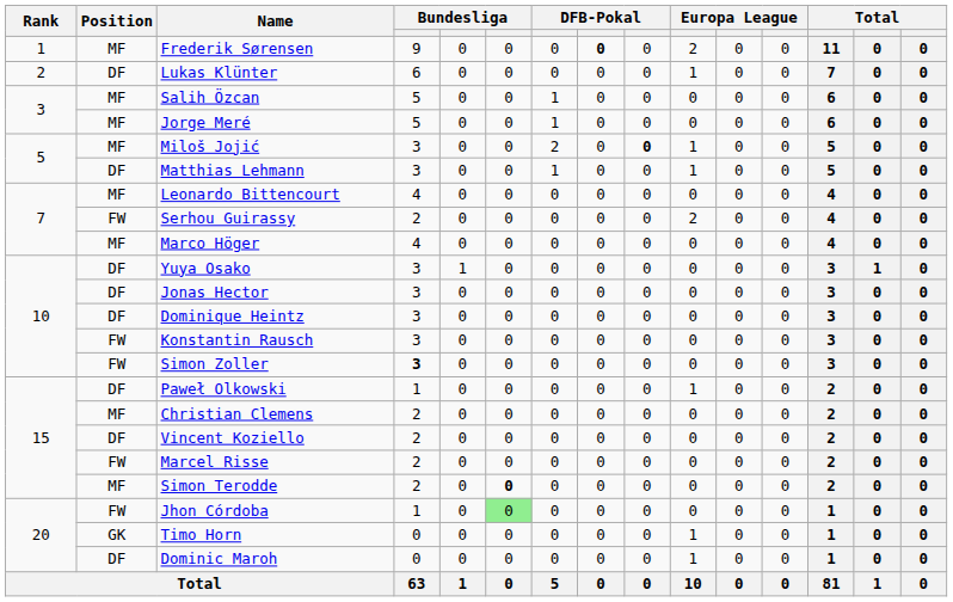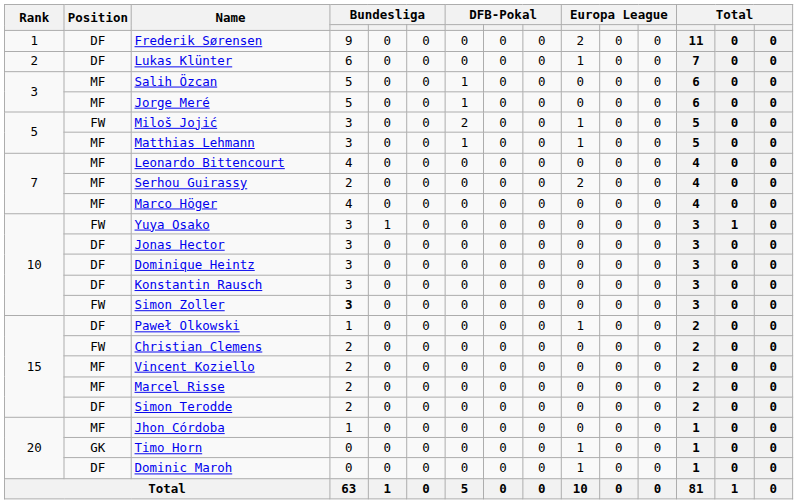 <table class="wikitable" style="text-align:center;">
 <tr>
 <th rowspan="2" style="width:56px;">Rank</th>
 <th rowspan="2" style="width:64px;">Position</th>
 <th rowspan="2" style="width:200px;">Name</th>
 <th colspan="3" style="width:84px;">Bundesliga</th>
 <th colspan="3" style="width:84px;">DFB-Pokal</th>
 <th colspan="3" style="width:84px;">Europa League</th>
 <th colspan="3" style="width:84px;">Total</th>
 </tr>
 <tr>
 <th style="width:34px;"></th>
 <th style="width:34px;"></th>
 <th style="width:34px;"></th>
 <th style="width:34px;"></th>
 <th style="width:34px;"></th>
 <th style="width:34px;"></th>
 <th style="width:34px;"></th>
 <th style="width:34px;"></th>
 <th style="width:34px;"></th>
 <th style="width:34px;"></th>
 <th style="width:34px;"></th>
 <th style="width:34px;"></th>
 </tr>
 <tr>
 <td>1</td>
-<td>MF</td>
+<td>DF</td>
 <td align="left"> <a href='#'>Frederik Sørensen</a></td>
 <td>9</td>
 <td>0</td>
 <td>0</td>
 <td>0</td>
-<td><strong>0</strong></td>
+<td>0</td>
 <td>0</td>
 <td>2</td>
 <td>0</td>
 <td>0</td>
 <th>11</th>
 <th>0</th>
 <th>0</th>
 </tr>
 <tr>
 <td>2</td>
 <td>DF</td>
 <td align="left"> <a href='#'>Lukas Klünter</a></td>
 <td>6</td>
 <td>0</td>
 <td>0</td>
 <td>0</td>
 <td>0</td>
 <td>0</td>
 <td>1</td>
 <td>0</td>
 <td>0</td>
 <th>7</th>
 <th>0</th>
 <th>0</th>
 </tr>
 <tr>
 <td rowspan="2">3</td>
 <td>MF</td>
 <td align="left"> <a href='#'>Salih Özcan</a></td>
 <td>5</td>
 <td>0</td>
 <td>0</td>
 <td>1</td>
 <td>0</td>
 <td>0</td>
 <td>0</td>
 <td>0</td>
 <td>0</td>
 <th>6</th>
 <th>0</th>
 <th>0</th>
 </tr>
 <tr>
 <td>MF</td>
 <td align="left"> <a href='#'>Jorge Meré</a></td>
 <td>5</td>
 <td>0</td>
 <td>0</td>
 <td>1</td>
 <td>0</td>
 <td>0</td>
 <td>0</td>
 <td>0</td>
 <td>0</td>
 <th>6</th>
 <th>0</th>
 <th>0</th>
 </tr>
 <tr>
 <td rowspan="2">5</td>
-<td>MF</td>
+<td>FW</td>
 <td align="left"> <a href='#'>Miloš Jojić</a></td>
 <td>3</td>
 <td>0</td>
 <td>0</td>
 <td>2</td>
 <td>0</td>
-<td><strong>0</strong></td>
+<td>0</td>
 <td>1</td>
 <td>0</td>
 <td>0</td>
 <th>5</th>
 <th>0</th>
 <th>0</th>
 </tr>
 <tr>
-<td>DF</td>
+<td>MF</td>
 <td align="left"> <a href='#'>Matthias Lehmann</a></td>
 <td>3</td>
 <td>0</td>
 <td>0</td>
 <td>1</td>
 <td>0</td>
 <td>0</td>
 <td>1</td>
 <td>0</td>
 <td>0</td>
 <th>5</th>
 <th>0</th>
 <th>0</th>
 </tr>
 <tr>
 <td rowspan="3">7</td>
 <td>MF</td>
 <td align="left"> <a href='#'>Leonardo Bittencourt</a></td>
 <td>4</td>
 <td>0</td>
 <td>0</td>
 <td>0</td>
 <td>0</td>
 <td>0</td>
 <td>0</td>
 <td>0</td>
 <td>0</td>
 <th>4</th>
 <th>0</th>
 <th>0</th>
 </tr>
 <tr>
-<td>FW</td>
+<td>MF</td>
 <td align="left"> <a href='#'>Serhou Guirassy</a></td>
 <td>2</td>
 <td>0</td>
 <td>0</td>
 <td>0</td>
 <td>0</td>
 <td>0</td>
 <td>2</td>
 <td>0</td>
 <td>0</td>
 <th>4</th>
 <th>0</th>
 <th>0</th>
 </tr>
 <tr>
 <td>MF</td>
 <td align="left"> <a href='#'>Marco Höger</a></td>
 <td>4</td>
 <td>0</td>
 <td>0</td>
 <td>0</td>
 <td>0</td>
 <td>0</td>
 <td>0</td>
 <td>0</td>
 <td>0</td>
 <th>4</th>
 <th>0</th>
 <th>0</th>
 </tr>
 <tr>
 <td rowspan="5">10</td>
-<td>DF</td>
+<td>FW</td>
 <td align="left"> <a href='#'>Yuya Osako</a></td>
 <td>3</td>
 <td>1</td>
 <td>0</td>
 <td>0</td>
 <td>0</td>
 <td>0</td>
 <td>0</td>
 <td>0</td>
 <td>0</td>
 <th>3</th>
 <th>1</th>
 <th>0</th>
 </tr>
 <tr>
 <td>DF</td>
 <td align="left"> <a href='#'>Jonas Hector</a></td>
 <td>3</td>
 <td>0</td>
 <td>0</td>
 <td>0</td>
 <td>0</td>
 <td>0</td>
 <td>0</td>
 <td>0</td>
 <td>0</td>
 <th>3</th>
 <th>0</th>
 <th>0</th>
 </tr>
 <tr>
 <td>DF</td>
 <td align="left"> <a href='#'>Dominique Heintz</a></td>
 <td>3</td>
 <td>0</td>
 <td>0</td>
 <td>0</td>
 <td>0</td>
 <td>0</td>
 <td>0</td>
 <td>0</td>
 <td>0</td>
 <th>3</th>
 <th>0</th>
 <th>0</th>
 </tr>
 <tr>
-<td>FW</td>
+<td>DF</td>
 <td align="left"> <a href='#'>Konstantin Rausch</a></td>
 <td>3</td>
 <td>0</td>
 <td>0</td>
 <td>0</td>
 <td>0</td>
 <td>0</td>
 <td>0</td>
 <td>0</td>
 <td>0</td>
 <th>3</th>
 <th>0</th>
 <th>0</th>
 </tr>
 <tr>
 <td>FW</td>
 <td align="left"> <a href='#'>Simon Zoller</a></td>
 <td><strong>3</strong></td>
 <td>0</td>
 <td>0</td>
 <td>0</td>
 <td>0</td>
 <td>0</td>
 <td>0</td>
 <td>0</td>
 <td>0</td>
 <th>3</th>
 <th>0</th>
 <th>0</th>
 </tr>
 <tr>
 <td rowspan="5">15</td>
 <td>DF</td>
 <td align="left"> <a href='#'>Paweł Olkowski</a></td>
 <td>1</td>
 <td>0</td>
 <td>0</td>
 <td>0</td>
 <td>0</td>
 <td>0</td>
 <td>1</td>
 <td>0</td>
 <td>0</td>
 <th>2</th>
 <th>0</th>
 <th>0</th>
 </tr>
 <tr>
-<td>MF</td>
+<td>FW</td>
 <td align="left"> <a href='#'>Christian Clemens</a></td>
 <td>2</td>
 <td>0</td>
 <td>0</td>
 <td>0</td>
 <td>0</td>
 <td>0</td>
 <td>0</td>
 <td>0</td>
 <td>0</td>
 <th>2</th>
 <th>0</th>
 <th>0</th>
 </tr>
 <tr>
-<td>DF</td>
+<td>MF</td>
 <td align="left"> <a href='#'>Vincent Koziello</a></td>
 <td>2</td>
 <td>0</td>
 <td>0</td>
 <td>0</td>
 <td>0</td>
 <td>0</td>
 <td>0</td>
 <td>0</td>
 <td>0</td>
 <th>2</th>
 <th>0</th>
 <th>0</th>
 </tr>
 <tr>
-<td>FW</td>
+<td>MF</td>
 <td align="left"> <a href='#'>Marcel Risse</a></td>
 <td>2</td>
 <td>0</td>
 <td>0</td>
 <td>0</td>
 <td>0</td>
 <td>0</td>
 <td>0</td>
 <td>0</td>
 <td>0</td>
 <th>2</th>
 <th>0</th>
 <th>0</th>
 </tr>
 <tr>
-<td>MF</td>
+<td>DF</td>
 <td align="left"> <a href='#'>Simon Terodde</a></td>
 <td>2</td>
 <td>0</td>
-<td><strong>0</strong></td>
+<td>0</td>
 <td>0</td>
 <td>0</td>
 <td>0</td>
 <td>0</td>
 <td>0</td>
 <td>0</td>
 <th>2</th>
 <th>0</th>
 <th>0</th>
 </tr>
 <tr>
 <td rowspan="3">20</td>
-<td>FW</td>
+<td>MF</td>
 <td align="left"> <a href='#'>Jhon Córdoba</a></td>
 <td>1</td>
 <td>0</td>
-<td style="background: lightgreen;">0</td>
+<td>0</td>
 <td>0</td>
 <td>0</td>
 <td>0</td>
 <td>0</td>
 <td>0</td>
 <td>0</td>
 <th>1</th>
 <th>0</th>
 <th>0</th>
 </tr>
 <tr>
 <td>GK</td>
 <td align="left"> <a href='#'>Timo Horn</a></td>
 <td>0</td>
 <td>0</td>
 <td>0</td>
 <td>0</td>
 <td>0</td>
 <td>0</td>
 <td>1</td>
 <td>0</td>
 <td>0</td>
 <th>1</th>
 <th>0</th>
 <th>0</th>
 </tr>
 <tr>
 <td>DF</td>
 <td align="left"> <a href='#'>Dominic Maroh</a></td>
 <td>0</td>
 <td>0</td>
 <td>0</td>
 <td>0</td>
 <td>0</td>
 <td>0</td>
 <td>1</td>
 <td>0</td>
 <td>0</td>
 <th>1</th>
 <th>0</th>
 <th>0</th>
 </tr>
 <tr>
 <th colspan="3">Total</th>
 <th>63</th>
 <th>1</th>
 <th>0</th>
 <th>5</th>
 <th>0</th>
 <th>0</th>
 <th>10</th>
 <th>0</th>
 <th>0</th>
 <th>81</th>
 <th>1</th>
 <th>0</th>
 </tr>
 </table>
